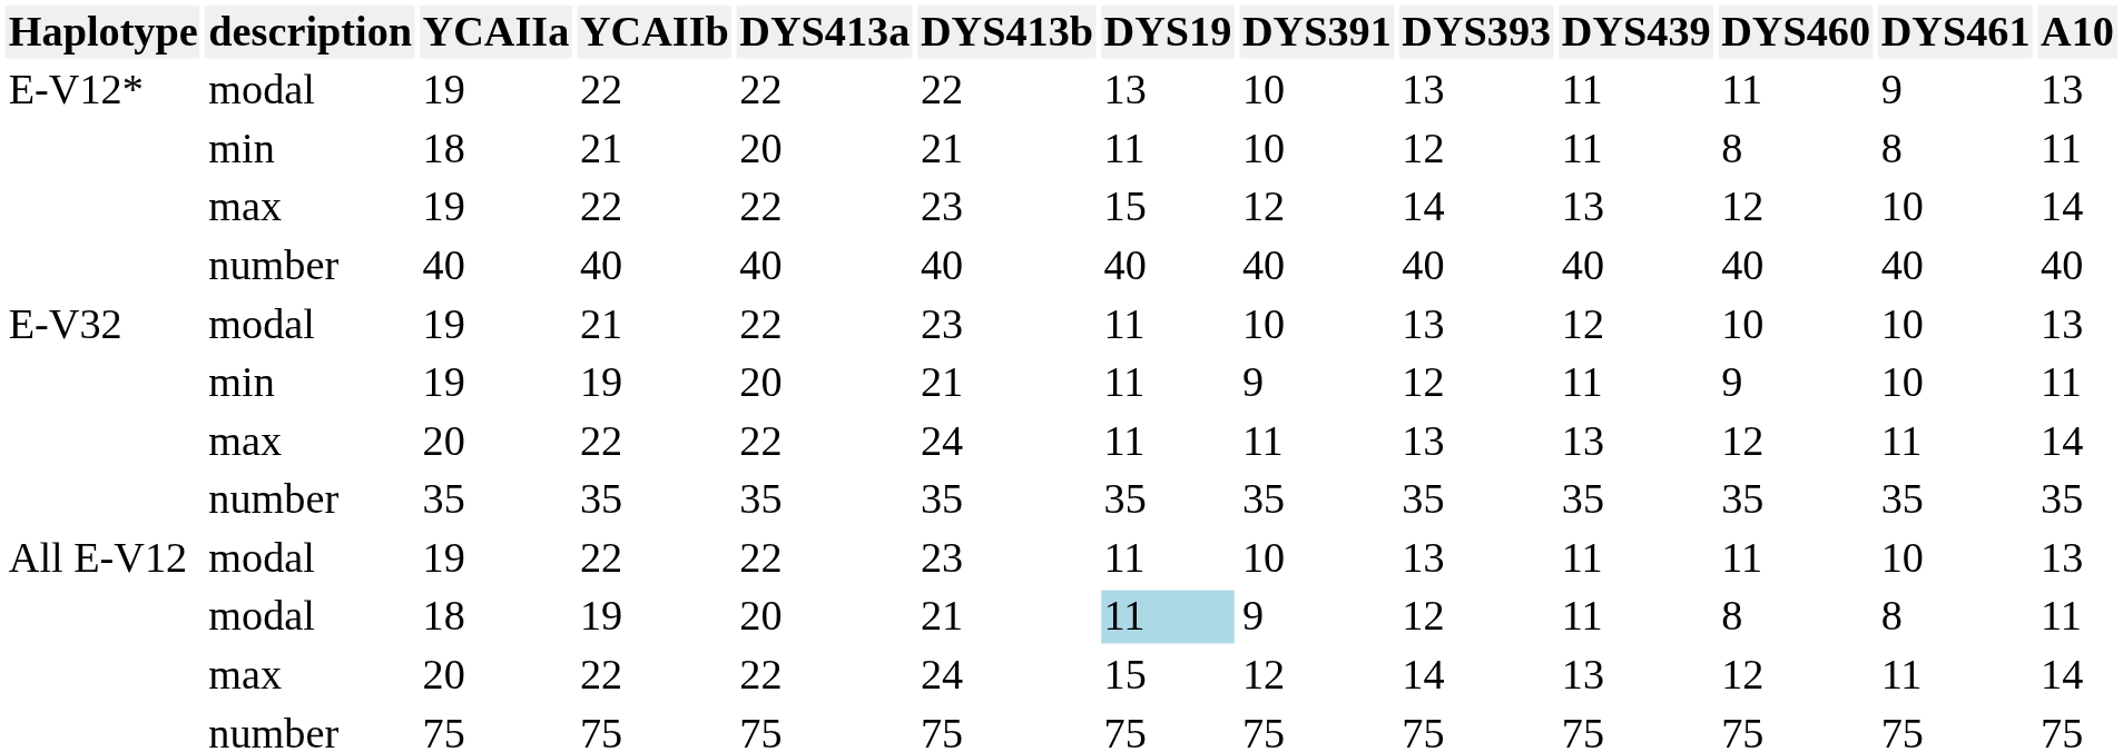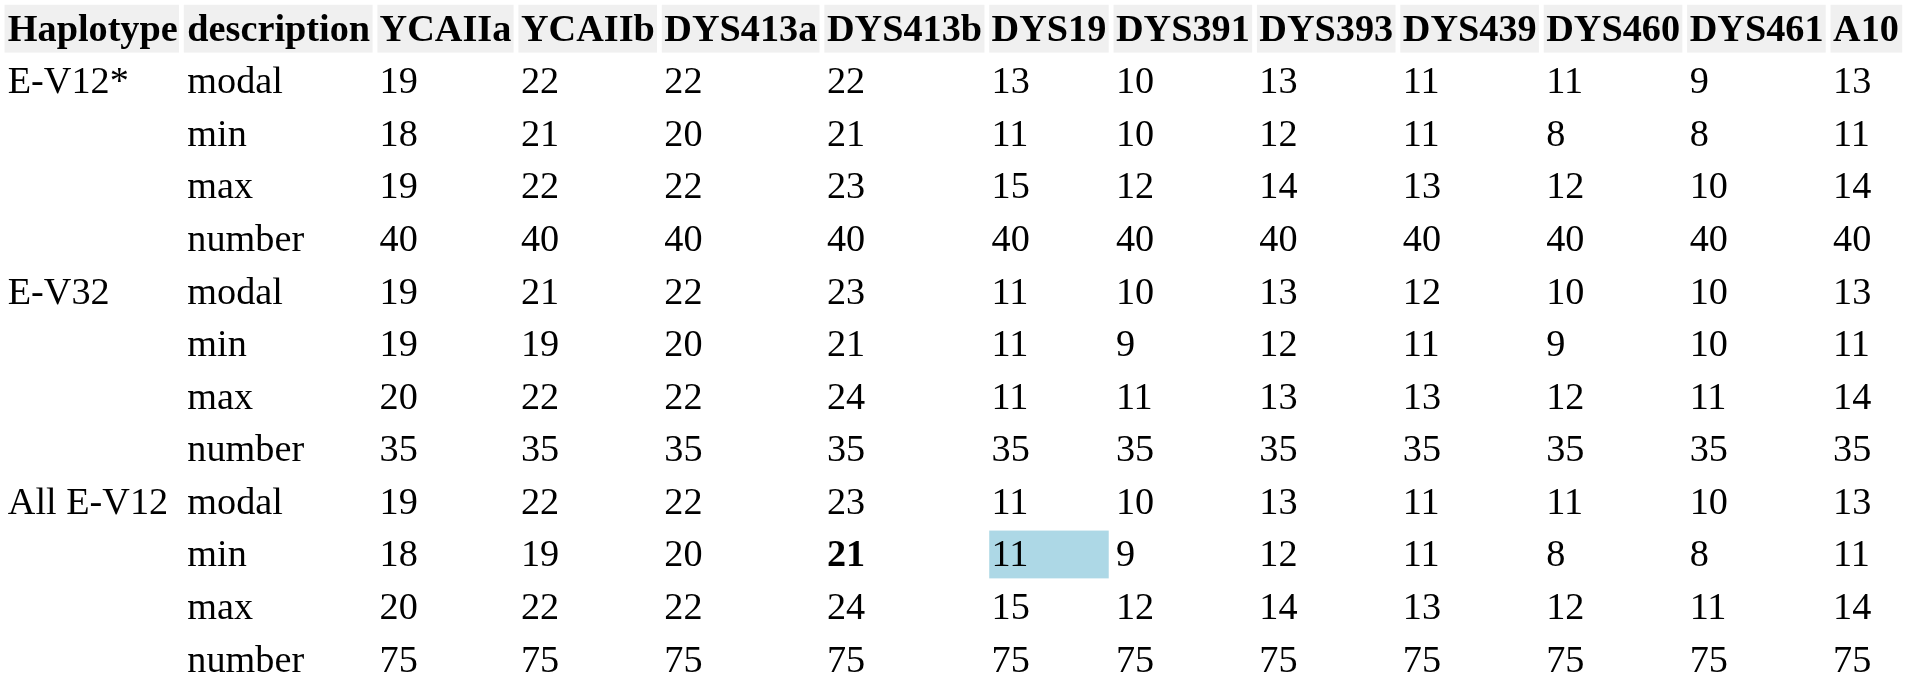 <table style="margin:1em auto;">
 <tr>
 <td align="center" style="background:#f0f0f0;"><strong>Haplotype</strong></td>
 <td align="center" style="background:#f0f0f0;"><strong>description</strong></td>
 <td align="center" style="background:#f0f0f0;"><strong>YCAIIa</strong></td>
 <td align="center" style="background:#f0f0f0;"><strong>YCAIIb</strong></td>
 <td align="center" style="background:#f0f0f0;"><strong>DYS413a</strong></td>
 <td align="center" style="background:#f0f0f0;"><strong>DYS413b</strong></td>
 <td align="center" style="background:#f0f0f0;"><strong>DYS19</strong></td>
 <td align="center" style="background:#f0f0f0;"><strong>DYS391</strong></td>
 <td align="center" style="background:#f0f0f0;"><strong>DYS393</strong></td>
 <td align="center" style="background:#f0f0f0;"><strong>DYS439</strong></td>
 <td align="center" style="background:#f0f0f0;"><strong>DYS460</strong></td>
 <td align="center" style="background:#f0f0f0;"><strong>DYS461</strong></td>
 <td align="center" style="background:#f0f0f0;"><strong>A10</strong></td>
 </tr>
 <tr>
 <td>E-V12*</td>
 <td>modal</td>
 <td>19</td>
 <td>22</td>
 <td>22</td>
 <td>22</td>
 <td>13</td>
 <td>10</td>
 <td>13</td>
 <td>11</td>
 <td>11</td>
 <td>9</td>
 <td>13</td>
 </tr>
 <tr>
 <td></td>
 <td>min</td>
 <td>18</td>
 <td>21</td>
 <td>20</td>
 <td>21</td>
 <td>11</td>
 <td>10</td>
 <td>12</td>
 <td>11</td>
 <td>8</td>
 <td>8</td>
 <td>11</td>
 </tr>
 <tr>
 <td></td>
 <td>max</td>
 <td>19</td>
 <td>22</td>
 <td>22</td>
 <td>23</td>
 <td>15</td>
 <td>12</td>
 <td>14</td>
 <td>13</td>
 <td>12</td>
 <td>10</td>
 <td>14</td>
 </tr>
 <tr>
 <td></td>
 <td>number</td>
 <td>40</td>
 <td>40</td>
 <td>40</td>
 <td>40</td>
 <td>40</td>
 <td>40</td>
 <td>40</td>
 <td>40</td>
 <td>40</td>
 <td>40</td>
 <td>40</td>
 </tr>
 <tr>
 <td>E-V32</td>
 <td>modal</td>
 <td>19</td>
 <td>21</td>
 <td>22</td>
 <td>23</td>
 <td>11</td>
 <td>10</td>
 <td>13</td>
 <td>12</td>
 <td>10</td>
 <td>10</td>
 <td>13</td>
 </tr>
 <tr>
 <td></td>
 <td>min</td>
 <td>19</td>
 <td>19</td>
 <td>20</td>
 <td>21</td>
 <td>11</td>
 <td>9</td>
 <td>12</td>
 <td>11</td>
 <td>9</td>
 <td>10</td>
 <td>11</td>
 </tr>
 <tr>
 <td></td>
 <td>max</td>
 <td>20</td>
 <td>22</td>
 <td>22</td>
 <td>24</td>
 <td>11</td>
 <td>11</td>
 <td>13</td>
 <td>13</td>
 <td>12</td>
 <td>11</td>
 <td>14</td>
 </tr>
 <tr>
 <td></td>
 <td>number</td>
 <td>35</td>
 <td>35</td>
 <td>35</td>
 <td>35</td>
 <td>35</td>
 <td>35</td>
 <td>35</td>
 <td>35</td>
 <td>35</td>
 <td>35</td>
 <td>35</td>
 </tr>
 <tr>
 <td>All E-V12</td>
 <td>modal</td>
 <td>19</td>
 <td>22</td>
 <td>22</td>
 <td>23</td>
 <td>11</td>
 <td>10</td>
 <td>13</td>
 <td>11</td>
 <td>11</td>
 <td>10</td>
 <td>13</td>
 </tr>
 <tr>
 <td></td>
-<td>modal</td>
+<td>min</td>
 <td>18</td>
 <td>19</td>
 <td>20</td>
-<td>21</td>
+<td><strong>21</strong></td>
 <td style="background: lightblue;">11</td>
 <td>9</td>
 <td>12</td>
 <td>11</td>
 <td>8</td>
 <td>8</td>
 <td>11</td>
 </tr>
 <tr>
 <td></td>
 <td>max</td>
 <td>20</td>
 <td>22</td>
 <td>22</td>
 <td>24</td>
 <td>15</td>
 <td>12</td>
 <td>14</td>
 <td>13</td>
 <td>12</td>
 <td>11</td>
 <td>14</td>
 </tr>
 <tr>
 <td></td>
 <td>number</td>
 <td>75</td>
 <td>75</td>
 <td>75</td>
 <td>75</td>
 <td>75</td>
 <td>75</td>
 <td>75</td>
 <td>75</td>
 <td>75</td>
 <td>75</td>
 <td>75</td>
 </tr>
 <tr>
 <td></td>
 </tr>
 </table>
